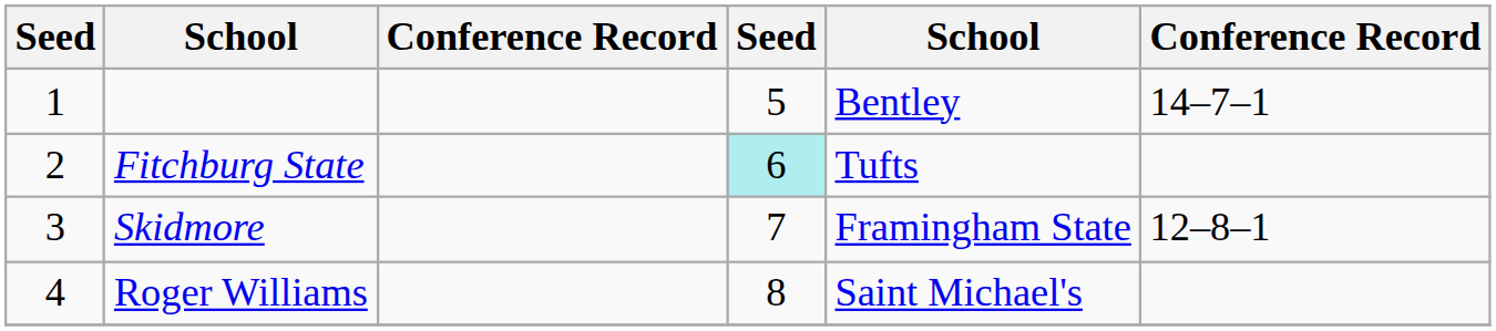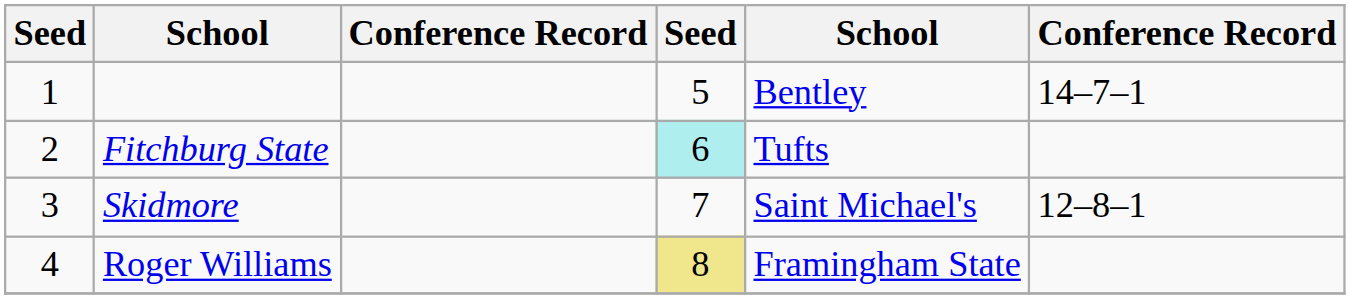 <table class="wikitable">
 <tr>
 <th>Seed</th>
 <th>School</th>
 <th>Conference Record</th>
 <th>Seed</th>
 <th>School</th>
 <th>Conference Record</th>
 </tr>
 <tr>
 <td align=center>1</td>
 <td><em><a href='#'></a></em></td>
 <td></td>
 <td align=center>5</td>
 <td><a href='#'>Bentley</a></td>
 <td>14–7–1</td>
 </tr>
 <tr>
 <td align=center>2</td>
 <td><em><a href='#'>Fitchburg State</a></em></td>
 <td></td>
 <td align=center style="background: paleturquoise;">6</td>
 <td><a href='#'>Tufts</a></td>
 <td></td>
 </tr>
 <tr>
 <td align=center>3</td>
 <td><em><a href='#'>Skidmore</a></em></td>
 <td></td>
 <td align=center>7</td>
-<td><a href='#'>Framingham State</a></td>
+<td><a href='#'>Saint Michael's</a></td>
 <td>12–8–1</td>
 </tr>
 <tr>
 <td align=center>4</td>
 <td><a href='#'>Roger Williams</a></td>
 <td></td>
-<td align=center>8</td>
-<td><a href='#'>Saint Michael's</a></td>
+<td align=center style="background: khaki;">8</td>
+<td><a href='#'>Framingham State</a></td>
 <td></td>
 </tr>
 <tr>
 </tr>
 </table>
